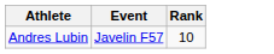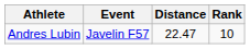 <table class="wikitable">
 <tr>
 <th>Athlete</th>
 <th>Event</th>
+<th>Distance</th>
 <th>Rank</th>
 </tr>
 <tr align=center>
 <td align=left><a href='#'>Andres Lubin</a></td>
 <td align=left><a href='#'>Javelin F57</a></td>
+<td>22.47</td>
 <td>10</td>
 </tr>
 </table>
